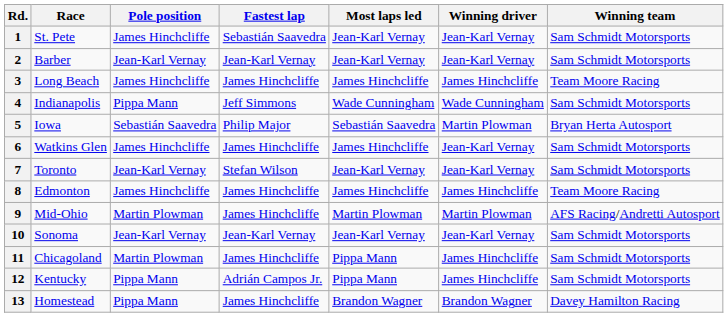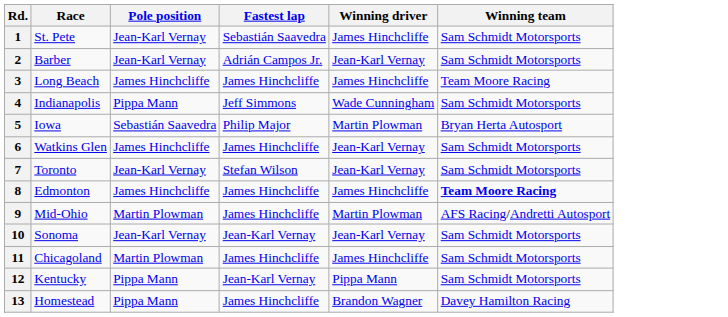 <table class="wikitable sortable" style="font-size: 85%">
 <tr>
 <th>Rd.</th>
 <th>Race</th>
 <th><a href='#'>Pole position</a></th>
 <th><a href='#'>Fastest lap</a></th>
-<th>Most laps led</th>
 <th>Winning driver</th>
 <th>Winning team</th>
 </tr>
 <tr>
 <th>1</th>
 <td> <a href='#'>St. Pete</a></td>
+<td> <a href='#'>Jean-Karl Vernay</a></td>
+<td> <a href='#'>Sebastián Saavedra</a></td>
 <td> <a href='#'>James Hinchcliffe</a></td>
-<td> <a href='#'>Sebastián Saavedra</a></td>
-<td> <a href='#'>Jean-Karl Vernay</a></td>
-<td> <a href='#'>Jean-Karl Vernay</a></td>
 <td><a href='#'>Sam Schmidt Motorsports</a></td>
 </tr>
 <tr>
 <th>2</th>
 <td> <a href='#'>Barber</a></td>
 <td> <a href='#'>Jean-Karl Vernay</a></td>
-<td> <a href='#'>Jean-Karl Vernay</a></td>
-<td> <a href='#'>Jean-Karl Vernay</a></td>
+<td> <a href='#'>Adrián Campos Jr.</a></td>
 <td> <a href='#'>Jean-Karl Vernay</a></td>
 <td><a href='#'>Sam Schmidt Motorsports</a></td>
 </tr>
 <tr>
 <th>3</th>
 <td> <a href='#'>Long Beach</a></td>
-<td> <a href='#'>James Hinchcliffe</a></td>
 <td> <a href='#'>James Hinchcliffe</a></td>
 <td> <a href='#'>James Hinchcliffe</a></td>
 <td> <a href='#'>James Hinchcliffe</a></td>
 <td><a href='#'>Team Moore Racing</a></td>
 </tr>
 <tr>
 <th>4</th>
 <td> <a href='#'>Indianapolis</a></td>
 <td> <a href='#'>Pippa Mann</a></td>
 <td> <a href='#'>Jeff Simmons</a></td>
 <td> <a href='#'>Wade Cunningham</a></td>
-<td> <a href='#'>Wade Cunningham</a></td>
 <td><a href='#'>Sam Schmidt Motorsports</a></td>
 </tr>
 <tr>
 <th>5</th>
 <td> <a href='#'>Iowa</a></td>
 <td> <a href='#'>Sebastián Saavedra</a></td>
 <td> <a href='#'>Philip Major</a></td>
-<td> <a href='#'>Sebastián Saavedra</a></td>
 <td> <a href='#'>Martin Plowman</a></td>
 <td><a href='#'>Bryan Herta Autosport</a></td>
 </tr>
 <tr>
 <th>6</th>
 <td> <a href='#'>Watkins Glen</a></td>
-<td> <a href='#'>James Hinchcliffe</a></td>
 <td> <a href='#'>James Hinchcliffe</a></td>
 <td> <a href='#'>James Hinchcliffe</a></td>
 <td> <a href='#'>Jean-Karl Vernay</a></td>
 <td><a href='#'>Sam Schmidt Motorsports</a></td>
 </tr>
 <tr>
 <th>7</th>
 <td> <a href='#'>Toronto</a></td>
 <td> <a href='#'>Jean-Karl Vernay</a></td>
 <td> <a href='#'>Stefan Wilson</a></td>
 <td> <a href='#'>Jean-Karl Vernay</a></td>
-<td> <a href='#'>Jean-Karl Vernay</a></td>
 <td><a href='#'>Sam Schmidt Motorsports</a></td>
 </tr>
 <tr>
 <th>8</th>
 <td> <a href='#'>Edmonton</a></td>
 <td> <a href='#'>James Hinchcliffe</a></td>
 <td> <a href='#'>James Hinchcliffe</a></td>
 <td> <a href='#'>James Hinchcliffe</a></td>
-<td> <a href='#'>James Hinchcliffe</a></td>
-<td><a href='#'>Team Moore Racing</a></td>
+<td><strong><a href='#'>Team Moore Racing</a></strong></td>
 </tr>
 <tr>
 <th>9</th>
 <td> <a href='#'>Mid-Ohio</a></td>
 <td> <a href='#'>Martin Plowman</a></td>
 <td> <a href='#'>James Hinchcliffe</a></td>
 <td> <a href='#'>Martin Plowman</a></td>
-<td> <a href='#'>Martin Plowman</a></td>
 <td><a href='#'>AFS Racing</a>/<a href='#'>Andretti Autosport</a></td>
 </tr>
 <tr>
 <th>10</th>
 <td> <a href='#'>Sonoma</a></td>
-<td> <a href='#'>Jean-Karl Vernay</a></td>
 <td> <a href='#'>Jean-Karl Vernay</a></td>
 <td> <a href='#'>Jean-Karl Vernay</a></td>
 <td> <a href='#'>Jean-Karl Vernay</a></td>
 <td><a href='#'>Sam Schmidt Motorsports</a></td>
 </tr>
 <tr>
 <th>11</th>
 <td> <a href='#'>Chicagoland</a></td>
 <td> <a href='#'>Martin Plowman</a></td>
 <td> <a href='#'>James Hinchcliffe</a></td>
-<td> <a href='#'>Pippa Mann</a></td>
 <td> <a href='#'>James Hinchcliffe</a></td>
 <td><a href='#'>Sam Schmidt Motorsports</a></td>
 </tr>
 <tr>
 <th>12</th>
 <td> <a href='#'>Kentucky</a></td>
 <td> <a href='#'>Pippa Mann</a></td>
-<td> <a href='#'>Adrián Campos Jr.</a></td>
+<td> <a href='#'>Jean-Karl Vernay</a></td>
 <td> <a href='#'>Pippa Mann</a></td>
-<td> <a href='#'>James Hinchcliffe</a></td>
 <td><a href='#'>Sam Schmidt Motorsports</a></td>
 </tr>
 <tr>
 <th>13</th>
 <td> <a href='#'>Homestead</a></td>
 <td> <a href='#'>Pippa Mann</a></td>
 <td> <a href='#'>James Hinchcliffe</a></td>
 <td> <a href='#'>Brandon Wagner</a></td>
-<td> <a href='#'>Brandon Wagner</a></td>
 <td><a href='#'>Davey Hamilton Racing</a></td>
 </tr>
 </table>
